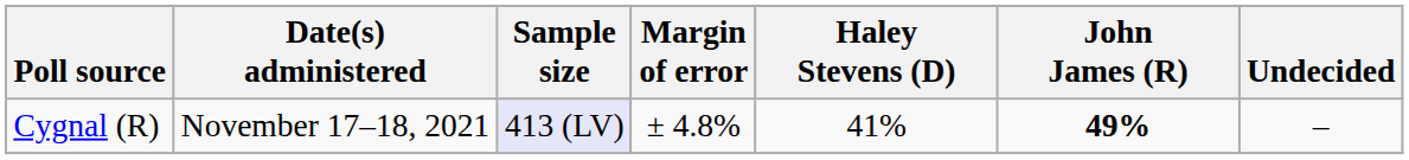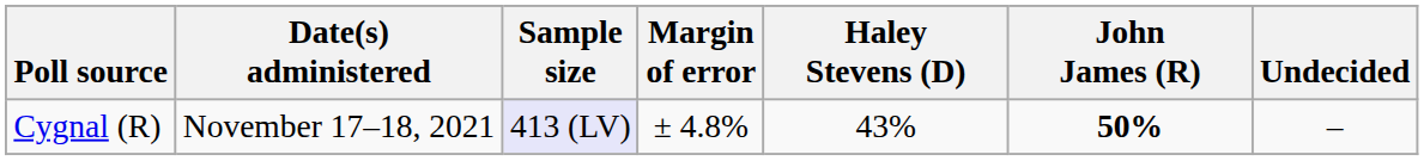 <table class="wikitable" style="font-size:90%;text-align:center;">
 <tr valign=bottom>
 <th>Poll source</th>
 <th>Date(s)<br>administered</th>
 <th>Sample<br>size</th>
 <th>Margin<br>of error</th>
 <th style="width:100px;">Haley<br>Stevens (D)</th>
 <th style="width:100px;">John<br>James (R)</th>
 <th>Undecided</th>
 </tr>
 <tr>
 <td style="text-align:left;"><a href='#'>Cygnal</a> (R)</td>
 <td>November 17–18, 2021</td>
 <td style="background: lavender;">413 (LV)</td>
 <td>± 4.8%</td>
-<td>41%</td>
-<td><strong>49%</strong></td>
+<td>43%</td>
+<td><strong>50%</strong></td>
 <td>–</td>
 </tr>
 </table>
